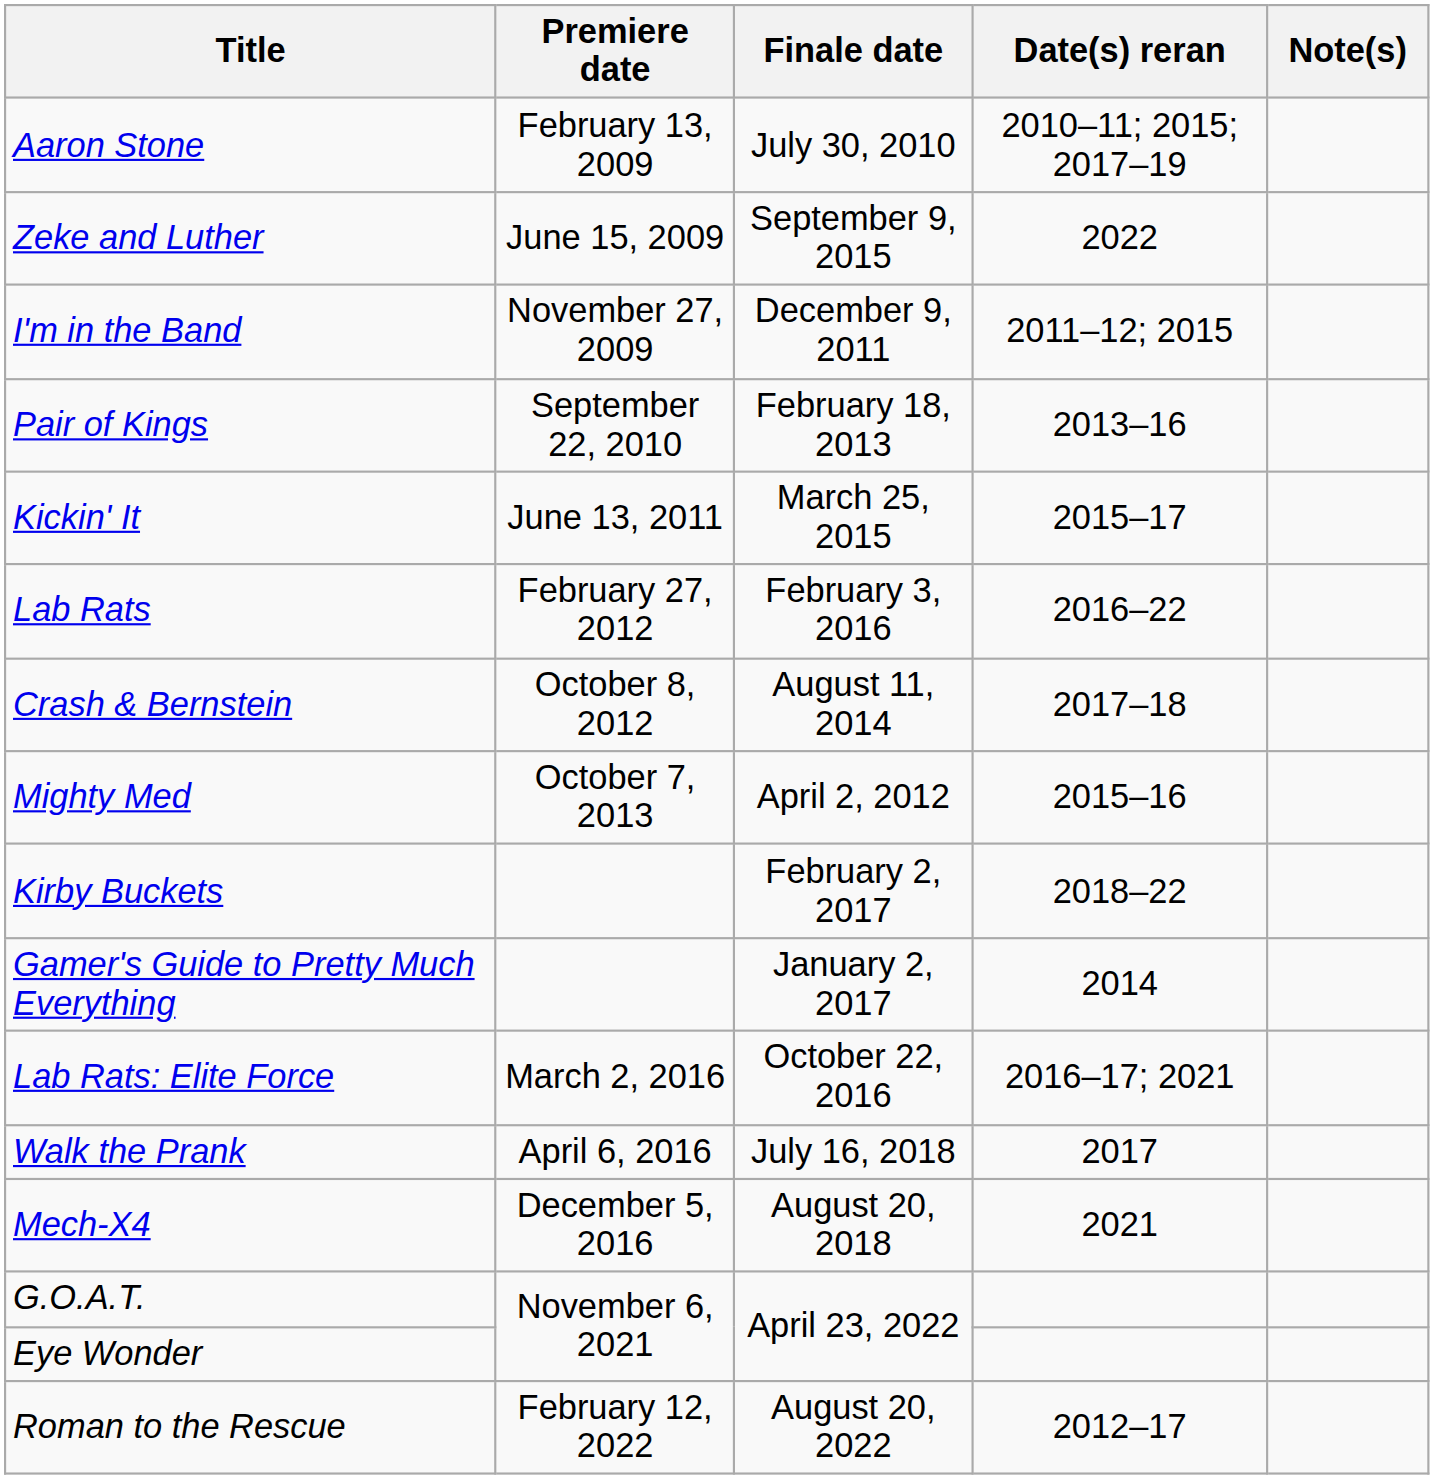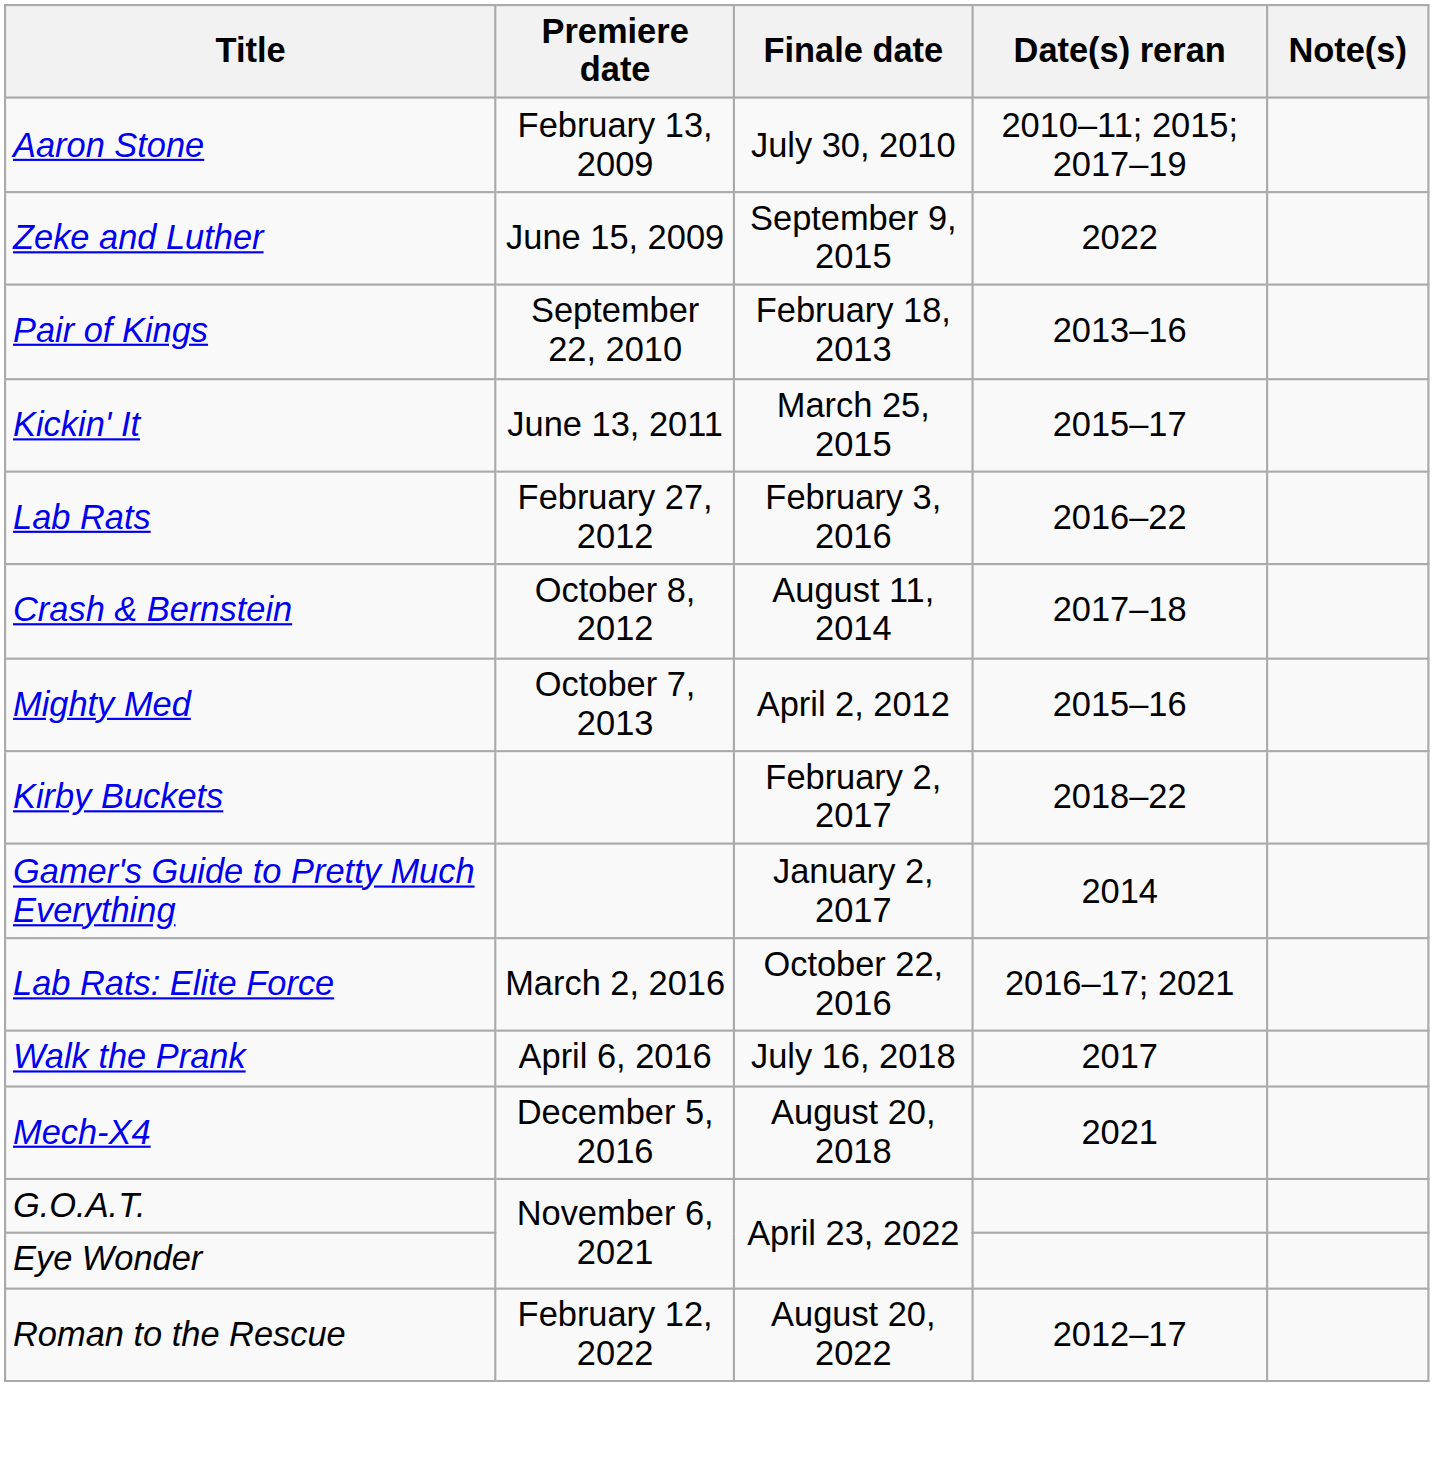 <table class="wikitable plainrowheaders sortable" style="width:75%;text-align:center;">
 <tr>
 <th scope="col" style="width:25%;">Title</th>
 <th scope="col" style="width:10%;">Premiere date</th>
 <th scope="col" style="width:10%;">Finale date</th>
 <th scope="col" style="width:15%;">Date(s) reran</th>
 <th class="unsortable" style="width:5%;">Note(s)</th>
 </tr>
 <tr>
 <td scope="row" style="text-align:left;"><em><a href='#'>Aaron Stone</a></em></td>
 <td>February 13, 2009</td>
 <td>July 30, 2010</td>
 <td>2010–11; 2015; 2017–19</td>
 <td></td>
 </tr>
 <tr>
 <td scope="row" style="text-align:left;"><em><a href='#'>Zeke and Luther</a></em></td>
 <td>June 15, 2009</td>
 <td>September 9, 2015</td>
 <td>2022</td>
-<td></td>
-</tr>
-<tr>
-<td scope="row" style="text-align:left;"><em><a href='#'>I'm in the Band</a></em></td>
-<td>November 27, 2009</td>
-<td>December 9, 2011</td>
-<td>2011–12; 2015</td>
 <td></td>
 </tr>
 <tr>
 <td scope="row" style="text-align:left;"><em><a href='#'>Pair of Kings</a></em></td>
 <td>September 22, 2010</td>
 <td>February 18, 2013</td>
 <td>2013–16</td>
 <td></td>
 </tr>
 <tr>
 <td scope="row" style="text-align:left;"><em><a href='#'>Kickin' It</a></em></td>
 <td>June 13, 2011</td>
 <td>March 25, 2015</td>
 <td>2015–17</td>
 <td></td>
 </tr>
 <tr>
 <td scope="row" style="text-align:left;"><em><a href='#'>Lab Rats</a></em></td>
 <td>February 27, 2012</td>
 <td>February 3, 2016</td>
 <td>2016–22</td>
 <td></td>
 </tr>
 <tr>
 <td scope="row" style="text-align:left;"><em><a href='#'>Crash & Bernstein</a></em></td>
 <td>October 8, 2012</td>
 <td>August 11, 2014</td>
 <td>2017–18</td>
 <td></td>
 </tr>
 <tr>
 <td scope="row" style="text-align:left;"><em><a href='#'>Mighty Med</a></em></td>
 <td>October 7, 2013</td>
 <td>April 2, 2012</td>
 <td>2015–16</td>
 <td></td>
 </tr>
 <tr>
 <td scope="row" style="text-align:left;"><em><a href='#'>Kirby Buckets</a></em></td>
 <td></td>
 <td>February 2, 2017</td>
 <td>2018–22</td>
 <td></td>
 </tr>
 <tr>
 <td scope="row" style="text-align:left;"><em><a href='#'>Gamer's Guide to Pretty Much Everything</a></em></td>
 <td></td>
 <td>January 2, 2017</td>
 <td>2014</td>
 <td></td>
 </tr>
 <tr>
 <td scope="row" style="text-align:left;"><em><a href='#'>Lab Rats: Elite Force</a></em></td>
 <td>March 2, 2016</td>
 <td>October 22, 2016</td>
 <td>2016–17; 2021</td>
 <td></td>
 </tr>
 <tr>
 <td scope="row" style="text-align:left;"><em><a href='#'>Walk the Prank</a></em></td>
 <td>April 6, 2016</td>
 <td>July 16, 2018</td>
 <td>2017</td>
 <td></td>
 </tr>
 <tr>
 <td scope="row" style="text-align:left;"><em><a href='#'>Mech-X4</a></em></td>
 <td>December 5, 2016</td>
 <td>August 20, 2018</td>
 <td>2021</td>
 <td></td>
 </tr>
 <tr>
 <td scope="row" style="text-align:left;"><em>G.O.A.T.</em></td>
 <td rowspan="2">November 6, 2021</td>
 <td rowspan="2">April 23, 2022</td>
 <td></td>
 <td></td>
 </tr>
 <tr>
 <td scope="row" style="text-align:left;"><em>Eye Wonder</em></td>
 <td></td>
 <td></td>
 </tr>
 <tr>
 <td scope="row" style="text-align:left;"><em>Roman to the Rescue</em></td>
 <td>February 12, 2022</td>
 <td>August 20, 2022</td>
 <td>2012–17</td>
 <td></td>
 </tr>
 </table>
